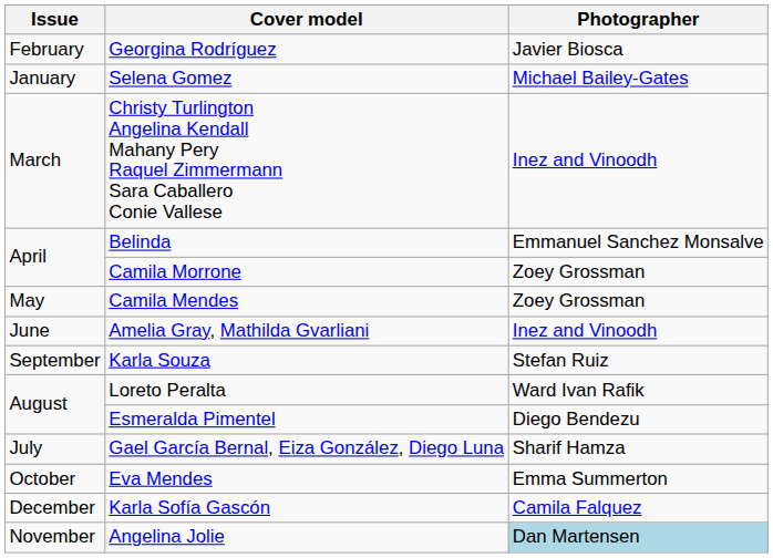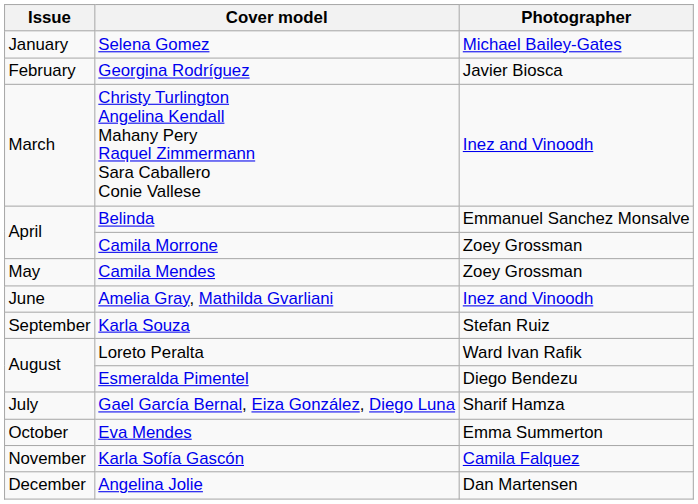 <table class="wikitable">
 <tr>
 <th>Issue</th>
 <th>Cover model</th>
 <th>Photographer</th>
 </tr>
 <tr>
+<td>January</td>
+<td><a href='#'>Selena Gomez</a></td>
+<td><a href='#'>Michael Bailey-Gates</a></td>
+</tr>
+<tr>
 <td>February</td>
 <td><a href='#'>Georgina Rodríguez</a></td>
 <td>Javier Biosca</td>
-</tr>
-<tr>
-<td>January</td>
-<td><a href='#'>Selena Gomez</a></td>
-<td><a href='#'>Michael Bailey-Gates</a></td>
 </tr>
 <tr>
 <td>March</td>
 <td><a href='#'>Christy Turlington</a><br><a href='#'>Angelina Kendall</a><br>Mahany Pery<br><a href='#'>Raquel Zimmermann</a><br>Sara Caballero<br>Conie Vallese</td>
 <td><a href='#'>Inez and Vinoodh</a></td>
 </tr>
 <tr>
 <td rowspan="2">April</td>
 <td><a href='#'>Belinda</a></td>
 <td>Emmanuel Sanchez Monsalve</td>
 </tr>
 <tr>
 <td><a href='#'>Camila Morrone</a></td>
 <td>Zoey Grossman</td>
 </tr>
 <tr>
 <td>May</td>
 <td><a href='#'>Camila Mendes</a></td>
 <td>Zoey Grossman</td>
 </tr>
 <tr>
 <td>June</td>
 <td><a href='#'>Amelia Gray</a>, <a href='#'>Mathilda Gvarliani</a></td>
 <td><a href='#'>Inez and Vinoodh</a></td>
 </tr>
 <tr>
 <td>September</td>
 <td><a href='#'>Karla Souza</a></td>
 <td>Stefan Ruiz</td>
 </tr>
 <tr>
 <td rowspan="2">August</td>
 <td>Loreto Peralta</td>
 <td>Ward Ivan Rafik</td>
 </tr>
 <tr>
 <td><a href='#'>Esmeralda Pimentel</a></td>
 <td>Diego Bendezu</td>
 </tr>
 <tr>
 <td>July</td>
 <td><a href='#'>Gael García Bernal</a>, <a href='#'>Eiza González</a>, <a href='#'>Diego Luna</a></td>
 <td>Sharif Hamza</td>
 </tr>
 <tr>
 <td>October</td>
 <td><a href='#'>Eva Mendes</a></td>
 <td>Emma Summerton</td>
 </tr>
 <tr>
-<td>December</td>
+<td>November</td>
 <td><a href='#'>Karla Sofía Gascón</a></td>
 <td><a href='#'>Camila Falquez</a></td>
 </tr>
 <tr>
-<td>November</td>
+<td>December</td>
 <td><a href='#'>Angelina Jolie</a></td>
-<td style="background: lightblue;">Dan Martensen</td>
+<td>Dan Martensen</td>
 </tr>
 </table>
